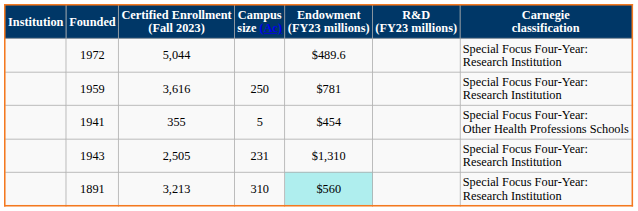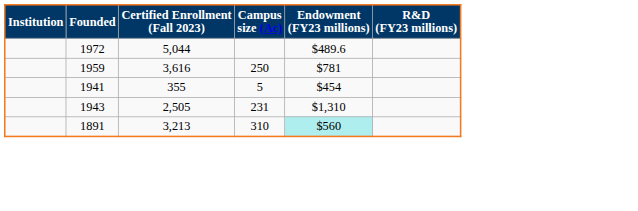 <table class="wikitable sortable plainrowheaders" style="border:2px solid #F47920;">
 <tr>
 <th scope="col" style="background-color: #003767; color: white;">Institution</th>
 <th scope="col" style="background-color: #003767; color: white;">Founded</th>
 <th scope="col" style="background-color: #003767; color: white;">Certified Enrollment<br>(Fall 2023)</th>
 <th scope="col" style="background-color: #003767; color: white;">Campus<br>size <a href='#'>(Ac)</a></th>
 <th scope="col" style="background-color: #003767; color: white;">Endowment<br> (FY23 millions) <br></th>
 <th scope="col" style="background-color: #003767; color: white;">R&D<br>(FY23 millions)</th>
-<th scope="col" style="background-color: #003767; color: white;">Carnegie<br>classification</th>
 </tr>
 <tr>
 <td></td>
 <td align="center">1972</td>
 <td align="center">5,044</td>
 <td align="center"></td>
 <td align="center">$489.6</td>
 <td align="center"></td>
-<td>Special Focus Four-Year:<br>Research Institution</td>
 </tr>
 <tr>
 <td></td>
 <td align="center">1959</td>
 <td align="center">3,616</td>
 <td align="center">250</td>
 <td align="center">$781</td>
 <td align="center"></td>
-<td>Special Focus Four-Year:<br>Research Institution</td>
 </tr>
 <tr>
 <td></td>
 <td align="center">1941</td>
 <td align="center">355</td>
 <td align="center">5</td>
 <td align="center">$454</td>
 <td align="center"></td>
-<td>Special Focus Four-Year:<br>Other Health Professions Schools</td>
 </tr>
 <tr>
 <td></td>
 <td align="center">1943</td>
 <td align="center">2,505</td>
 <td align="center">231</td>
 <td align="center">$1,310</td>
 <td align="center"></td>
-<td>Special Focus Four-Year:<br>Research Institution</td>
 </tr>
 <tr>
 <td></td>
 <td align="center">1891</td>
 <td align="center">3,213</td>
 <td align="center">310</td>
 <td align="center" style="background: paleturquoise;">$560</td>
 <td align="center"></td>
-<td>Special Focus Four-Year:<br>Research Institution</td>
 </tr>
 </table>
